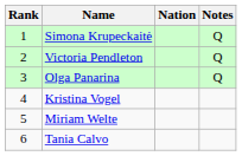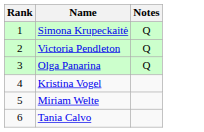 <table class="wikitable sortable" style="text-align:center">
 <tr>
 <th>Rank</th>
 <th>Name</th>
-<th>Nation</th>
 <th>Notes</th>
 </tr>
 <tr bgcolor=ccffcc>
 <td>1</td>
 <td align=left><a href='#'>Simona Krupeckaitė</a></td>
-<td align=left></td>
 <td>Q</td>
 </tr>
 <tr bgcolor=ccffcc>
 <td>2</td>
 <td align=left><a href='#'>Victoria Pendleton</a></td>
-<td align=left></td>
 <td>Q</td>
 </tr>
 <tr bgcolor=ccffcc>
 <td>3</td>
 <td align=left><a href='#'>Olga Panarina</a></td>
-<td align=left></td>
 <td>Q</td>
 </tr>
 <tr>
 <td>4</td>
 <td align=left><a href='#'>Kristina Vogel</a></td>
-<td align=left></td>
 <td></td>
 </tr>
 <tr>
 <td>5</td>
 <td align=left><a href='#'>Miriam Welte</a></td>
-<td align=left></td>
 <td></td>
 </tr>
 <tr>
 <td>6</td>
 <td align=left><a href='#'>Tania Calvo</a></td>
-<td align=left></td>
 <td></td>
 </tr>
 </table>
